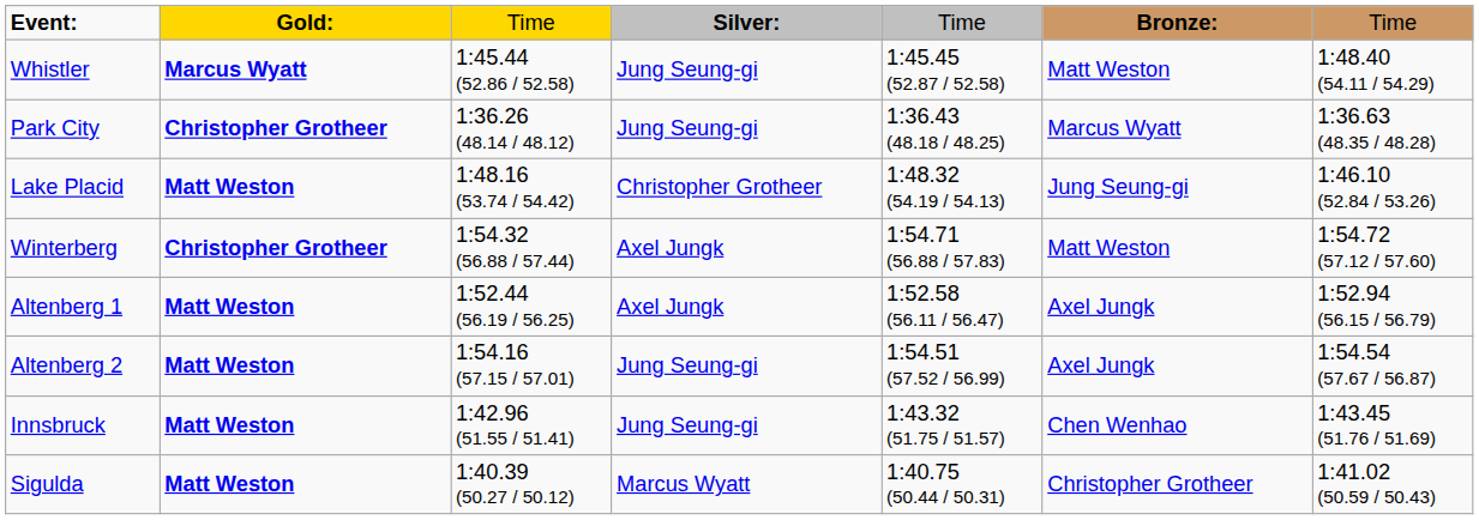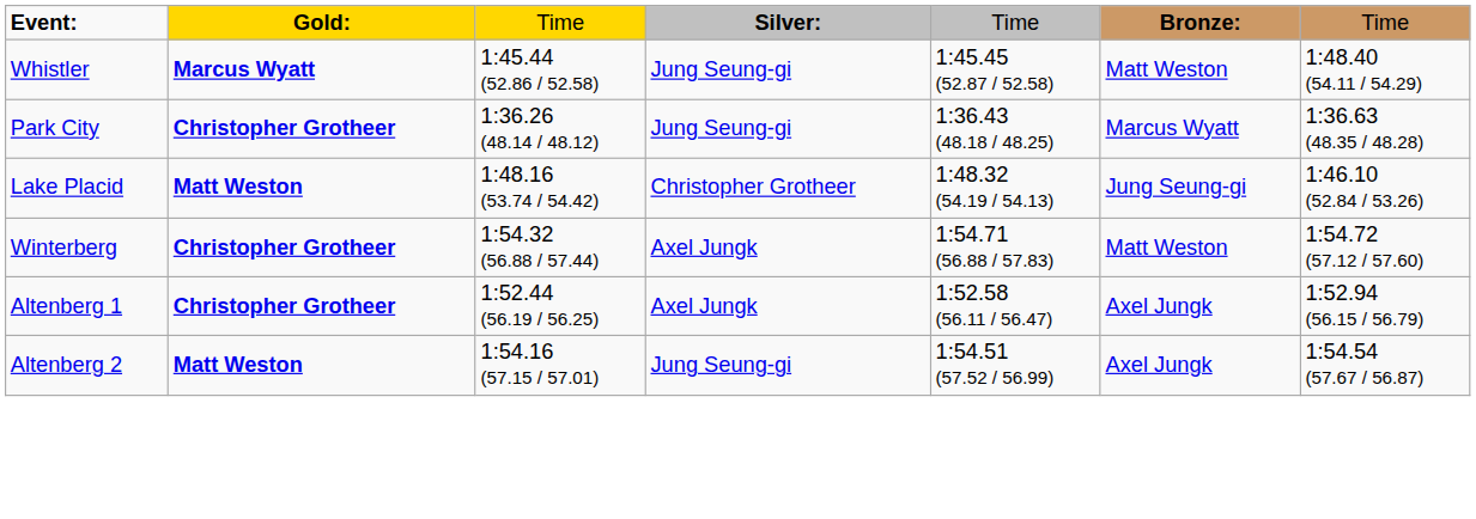 <table class="wikitable" style="width:85%;">
 <tr>
 <td><strong>Event:</strong></td>
 <td style="text-align:center; background:gold;"><strong>Gold:</strong></td>
 <td style="text-align:center; background:gold;">Time</td>
 <td style="text-align:center; background:silver;"><strong>Silver:</strong></td>
 <td style="text-align:center; background:silver;">Time</td>
 <td style="text-align:center; background:#c96;"><strong>Bronze:</strong></td>
 <td style="text-align:center; background:#c96;">Time</td>
 </tr>
 <tr>
 <td> <a href='#'>Whistler</a></td>
 <td><strong><a href='#'>Marcus Wyatt</a><br><small></small></strong></td>
 <td>1:45.44<br><small>(52.86 / 52.58)</small></td>
 <td><a href='#'>Jung Seung-gi</a><br><small></small></td>
 <td>1:45.45<br><small>(52.87 / 52.58)</small></td>
 <td><a href='#'>Matt Weston</a><br><small></small></td>
 <td>1:48.40<br><small>(54.11 / 54.29)</small></td>
 </tr>
 <tr>
 <td> <a href='#'>Park City</a></td>
 <td><strong><a href='#'>Christopher Grotheer</a><br><small></small></strong></td>
 <td>1:36.26<br><small>(48.14 / 48.12)</small></td>
 <td><a href='#'>Jung Seung-gi</a><br><small></small></td>
 <td>1:36.43<br><small>(48.18 / 48.25)</small></td>
 <td><a href='#'>Marcus Wyatt</a><br><small></small></td>
 <td>1:36.63<br><small>(48.35 / 48.28)</small></td>
 </tr>
 <tr>
 <td> <a href='#'>Lake Placid</a></td>
 <td><strong><a href='#'>Matt Weston</a><br><small></small></strong></td>
 <td>1:48.16<br><small>(53.74 / 54.42)</small></td>
 <td><a href='#'>Christopher Grotheer</a><br><small></small></td>
 <td>1:48.32<br><small>(54.19 / 54.13)</small></td>
 <td><a href='#'>Jung Seung-gi</a><br><small></small></td>
 <td>1:46.10<br><small>(52.84 / 53.26)</small></td>
 </tr>
 <tr>
 <td> <a href='#'>Winterberg</a></td>
 <td><strong><a href='#'>Christopher Grotheer</a><br><small></small></strong></td>
 <td>1:54.32<br><small>(56.88 / 57.44)</small></td>
 <td><a href='#'>Axel Jungk</a><br><small></small></td>
 <td>1:54.71<br><small>(56.88 / 57.83)</small></td>
 <td><a href='#'>Matt Weston</a><br><small></small></td>
 <td>1:54.72<br><small>(57.12 / 57.60)</small></td>
 </tr>
 <tr>
 <td> <a href='#'>Altenberg 1</a></td>
-<td><strong><a href='#'>Matt Weston</a><br><small></small></strong></td>
+<td><strong><a href='#'>Christopher Grotheer</a><br><small></small></strong></td>
 <td>1:52.44<br><small>(56.19 / 56.25)</small></td>
 <td><a href='#'>Axel Jungk</a><br><small></small></td>
 <td>1:52.58<br><small>(56.11 / 56.47)</small></td>
 <td><a href='#'>Axel Jungk</a><br><small></small></td>
 <td>1:52.94<br><small>(56.15 / 56.79)</small></td>
 </tr>
 <tr>
 <td> <a href='#'>Altenberg 2</a></td>
 <td><strong><a href='#'>Matt Weston</a><br><small></small></strong></td>
 <td>1:54.16<br><small>(57.15 / 57.01)</small></td>
 <td><a href='#'>Jung Seung-gi</a><br><small></small></td>
 <td>1:54.51<br><small>(57.52 / 56.99)</small></td>
 <td><a href='#'>Axel Jungk</a><br><small></small></td>
 <td>1:54.54<br><small>(57.67 / 56.87)</small></td>
 </tr>
-<tr>
-<td> <a href='#'>Innsbruck</a></td>
-<td><strong><a href='#'>Matt Weston</a><br><small></small></strong></td>
-<td>1:42.96<br><small>(51.55 / 51.41)</small></td>
-<td><a href='#'>Jung Seung-gi</a><br><small></small></td>
-<td>1:43.32<br><small>(51.75 / 51.57)</small></td>
-<td><a href='#'>Chen Wenhao</a><br><small></small></td>
-<td>1:43.45<br><small>(51.76 / 51.69)</small></td>
-</tr>
-<tr>
-<td> <a href='#'>Sigulda</a></td>
-<td><strong><a href='#'>Matt Weston</a><br><small></small></strong></td>
-<td>1:40.39<br><small>(50.27 / 50.12)</small></td>
-<td><a href='#'>Marcus Wyatt</a><br><small></small></td>
-<td>1:40.75<br><small>(50.44 / 50.31)</small></td>
-<td><a href='#'>Christopher Grotheer</a><br><small></small></td>
-<td>1:41.02<br><small>(50.59 / 50.43)</small></td>
-</tr>
 </table>
